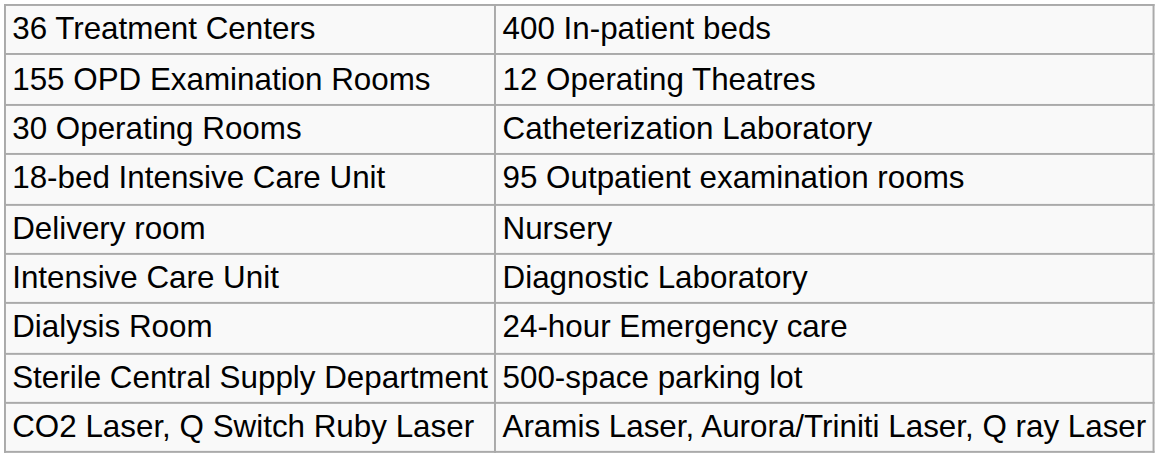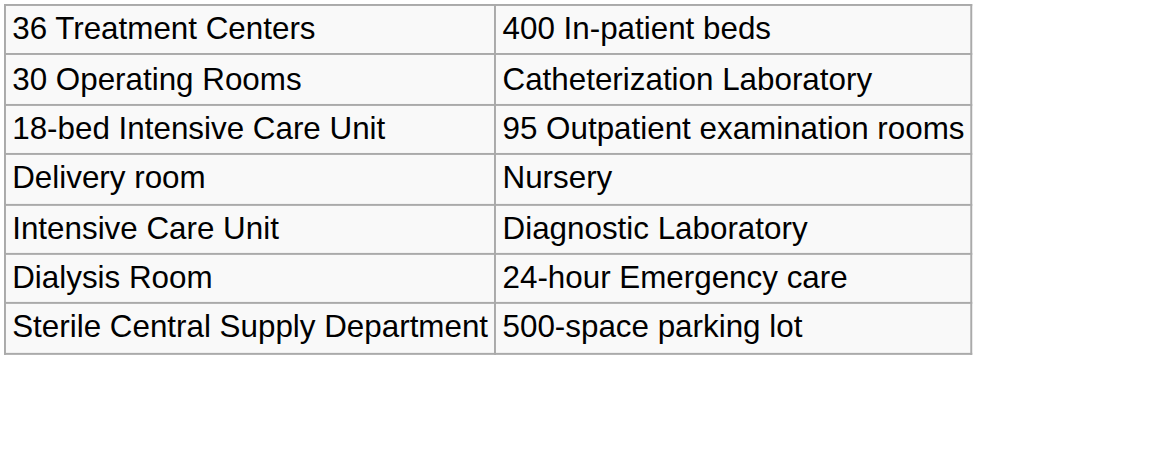 <table class="wikitable">
 <tr>
 <td>36 Treatment Centers</td>
 <td>400 In-patient beds</td>
-</tr>
-<tr>
-<td>155 OPD Examination Rooms</td>
-<td>12 Operating Theatres</td>
 </tr>
 <tr>
 <td>30 Operating Rooms</td>
 <td>Catheterization Laboratory</td>
 </tr>
 <tr>
 <td>18-bed Intensive Care Unit</td>
 <td>95 Outpatient examination rooms</td>
 </tr>
 <tr>
 <td>Delivery room</td>
 <td>Nursery</td>
 </tr>
 <tr>
 <td>Intensive Care Unit</td>
 <td>Diagnostic Laboratory</td>
 </tr>
 <tr>
 <td>Dialysis Room</td>
 <td>24-hour Emergency care</td>
 </tr>
 <tr>
 <td>Sterile Central Supply Department</td>
 <td>500-space parking lot</td>
 </tr>
-<tr>
-<td>CO2 Laser, Q Switch Ruby Laser</td>
-<td>Aramis Laser, Aurora/Triniti Laser, Q ray Laser</td>
-</tr>
 </table>
